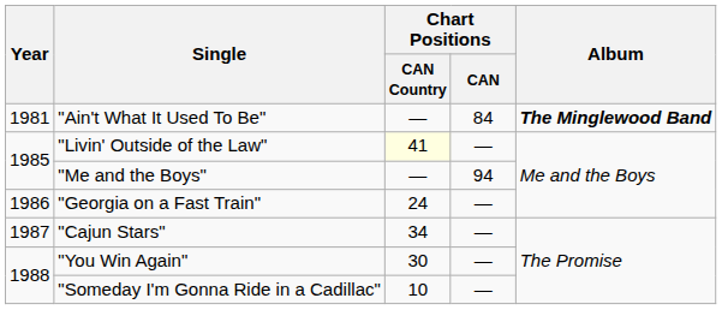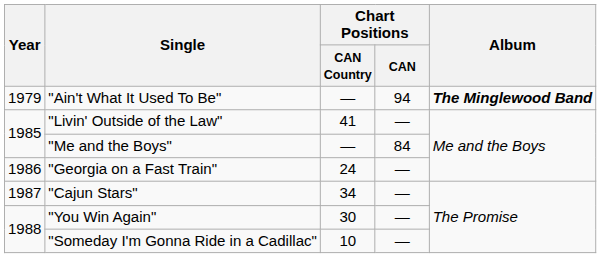 <table class="wikitable">
 <tr>
 <th rowspan="2">Year</th>
 <th rowspan="2">Single</th>
 <th colspan="2">Chart Positions</th>
 <th rowspan="2">Album</th>
 </tr>
 <tr>
 <th width="50"><small>CAN Country</small></th>
 <th width="50"><small>CAN</small></th>
 </tr>
 <tr>
-<td>1981</td>
+<td>1979</td>
 <td>"Ain't What It Used To Be"</td>
 <td align="center">—</td>
-<td align="center">84</td>
+<td align="center">94</td>
 <td><strong><em>The Minglewood Band</em></strong></td>
 </tr>
 <tr>
 <td rowspan="2">1985</td>
 <td>"Livin' Outside of the Law"</td>
-<td align="center" style="background: lightyellow;">41</td>
+<td align="center">41</td>
 <td align="center">—</td>
 <td rowspan="3"><em>Me and the Boys</em></td>
 </tr>
 <tr>
 <td>"Me and the Boys"</td>
 <td align="center">—</td>
-<td align="center">94</td>
+<td align="center">84</td>
 </tr>
 <tr>
 <td>1986</td>
 <td>"Georgia on a Fast Train"</td>
 <td align="center">24</td>
 <td align="center">—</td>
 </tr>
 <tr>
 <td>1987</td>
 <td>"Cajun Stars"</td>
 <td align="center">34</td>
 <td align="center">—</td>
 <td rowspan="3"><em>The Promise</em></td>
 </tr>
 <tr>
 <td rowspan="2">1988</td>
 <td>"You Win Again"</td>
 <td align="center">30</td>
 <td align="center">—</td>
 </tr>
 <tr>
 <td>"Someday I'm Gonna Ride in a Cadillac"</td>
 <td align="center">10</td>
 <td align="center">—</td>
 </tr>
 </table>
